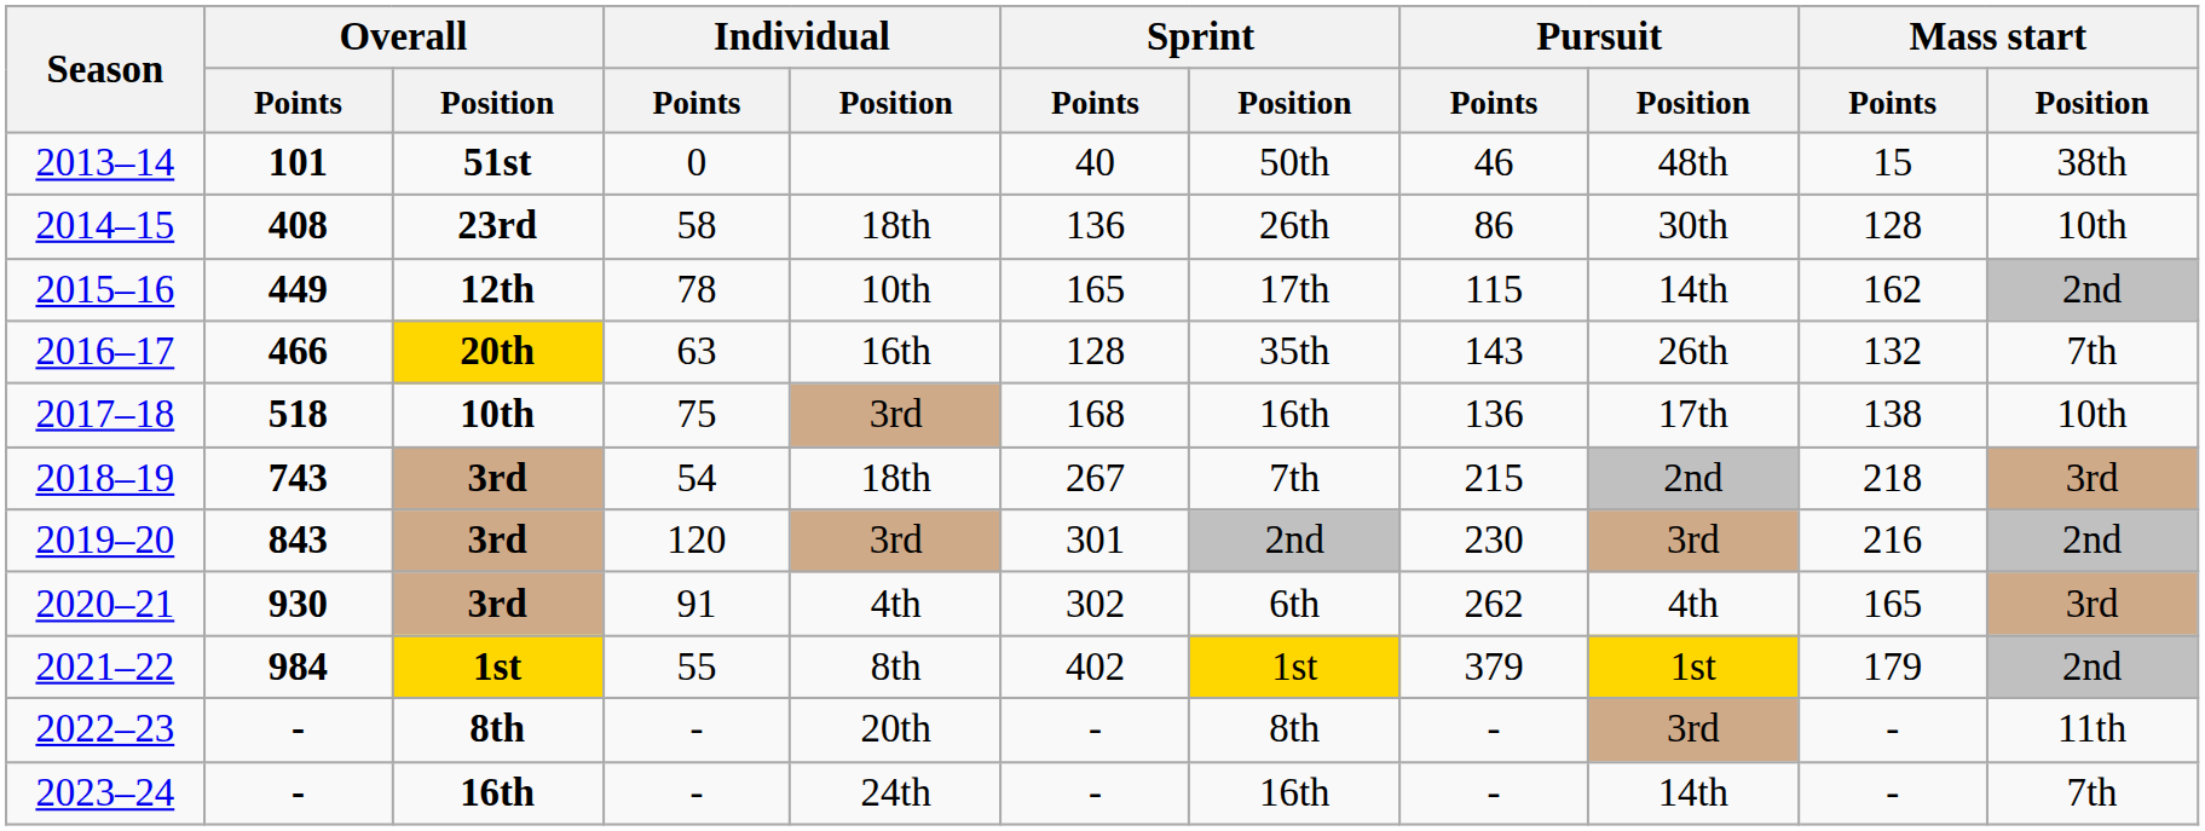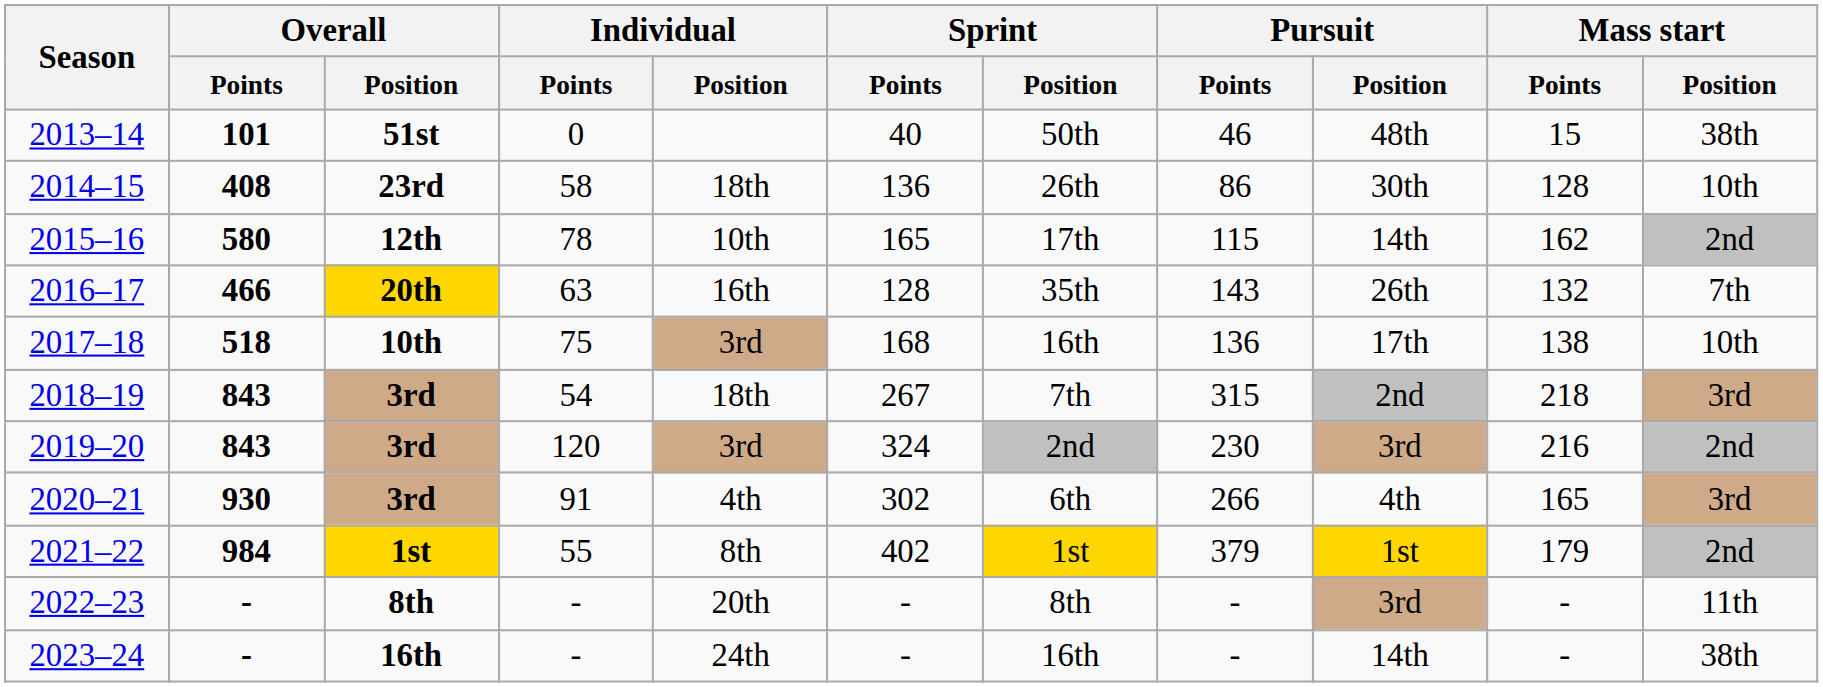 <table class="wikitable" style="text-align:center;" width="70%">
 <tr class="hintergrundfarbe5">
 <th rowspan="2" style="width:4%;">Season</th>
 <th colspan="2">Overall</th>
 <th colspan="2">Individual</th>
 <th colspan="2">Sprint</th>
 <th colspan="2">Pursuit</th>
 <th colspan="2">Mass start</th>
 </tr>
 <tr class="hintergrundfarbe5">
 <th style="width:5%;"><small>Points</small></th>
 <th style="width:5%;"><small>Position</small></th>
 <th style="width:5%;"><small>Points</small></th>
 <th style="width:5%;"><small>Position</small></th>
 <th style="width:5%;"><small>Points</small></th>
 <th style="width:5%;"><small>Position</small></th>
 <th style="width:5%;"><small>Points</small></th>
 <th style="width:5%;"><small>Position</small></th>
 <th style="width:5%;"><small>Points</small></th>
 <th style="width:5%;"><small>Position</small></th>
 </tr>
 <tr>
 <td><a href='#'>2013–14</a></td>
 <td><strong>101</strong></td>
 <td><strong>51st</strong></td>
 <td>0</td>
 <td></td>
 <td>40</td>
 <td>50th</td>
 <td>46</td>
 <td>48th</td>
 <td>15</td>
 <td>38th</td>
 </tr>
 <tr>
 <td><a href='#'>2014–15</a></td>
 <td><strong>408</strong></td>
 <td><strong>23rd</strong></td>
 <td>58</td>
 <td>18th</td>
 <td>136</td>
 <td>26th</td>
 <td>86</td>
 <td>30th</td>
 <td>128</td>
 <td>10th</td>
 </tr>
 <tr>
 <td><a href='#'>2015–16</a></td>
-<td><strong>449</strong></td>
+<td><strong>580</strong></td>
 <td><strong>12th</strong></td>
 <td>78</td>
 <td>10th</td>
 <td>165</td>
 <td>17th</td>
 <td>115</td>
 <td>14th</td>
 <td>162</td>
 <td style="background:silver;">2nd</td>
 </tr>
 <tr>
 <td><a href='#'>2016–17</a></td>
 <td><strong>466</strong></td>
 <td style="background: gold;"><strong>20th</strong></td>
 <td>63</td>
 <td>16th</td>
 <td>128</td>
 <td>35th</td>
 <td>143</td>
 <td>26th</td>
 <td>132</td>
 <td>7th</td>
 </tr>
 <tr>
 <td><a href='#'>2017–18</a></td>
 <td><strong>518</strong></td>
 <td><strong>10th</strong></td>
 <td>75</td>
 <td style="background:#cfaa88;">3rd</td>
 <td>168</td>
 <td>16th</td>
 <td>136</td>
 <td>17th</td>
 <td>138</td>
 <td>10th</td>
 </tr>
 <tr>
 <td><a href='#'>2018–19</a></td>
-<td><strong>743</strong></td>
+<td><strong>843</strong></td>
 <td style="background:#cfaa88;"><strong>3rd</strong></td>
 <td>54</td>
 <td>18th</td>
 <td>267</td>
 <td>7th</td>
-<td>215</td>
+<td>315</td>
 <td style="background:silver;">2nd</td>
 <td>218</td>
 <td style="background:#cfaa88;">3rd</td>
 </tr>
 <tr>
 <td><a href='#'>2019–20</a></td>
 <td><strong>843</strong></td>
 <td style="background:#cfaa88;"><strong>3rd</strong></td>
 <td>120</td>
 <td style="background:#cfaa88;">3rd</td>
-<td>301</td>
+<td>324</td>
 <td style="background:silver;">2nd</td>
 <td>230</td>
 <td style="background:#cfaa88;">3rd</td>
 <td>216</td>
 <td style="background:silver;">2nd</td>
 </tr>
 <tr>
 <td><a href='#'>2020–21</a></td>
 <td><strong>930</strong></td>
 <td style="background:#cfaa88;"><strong>3rd</strong></td>
 <td>91</td>
 <td>4th</td>
 <td>302</td>
 <td>6th</td>
-<td>262</td>
+<td>266</td>
 <td>4th</td>
 <td>165</td>
 <td style="background:#cfaa88;">3rd</td>
 </tr>
 <tr>
 <td><a href='#'>2021–22</a></td>
 <td><strong>984</strong></td>
 <td style="background:gold;"><strong>1st</strong></td>
 <td>55</td>
 <td>8th</td>
 <td>402</td>
 <td style="background:gold;">1st</td>
 <td>379</td>
 <td style="background:gold;">1st</td>
 <td>179</td>
 <td style="background:silver;">2nd</td>
 </tr>
 <tr>
 <td><a href='#'>2022–23</a></td>
 <td><strong>-</strong></td>
 <td><strong>8th</strong></td>
 <td>-</td>
 <td>20th</td>
 <td>-</td>
 <td>8th</td>
 <td>-</td>
 <td style="background:#cfaa88;">3rd</td>
 <td>-</td>
 <td>11th</td>
 </tr>
 <tr>
 <td><a href='#'>2023–24</a></td>
 <td><strong>-</strong></td>
 <td><strong>16th</strong></td>
 <td>-</td>
 <td>24th</td>
 <td>-</td>
 <td>16th</td>
 <td>-</td>
 <td>14th</td>
 <td>-</td>
-<td>7th</td>
+<td>38th</td>
 </tr>
 </table>
